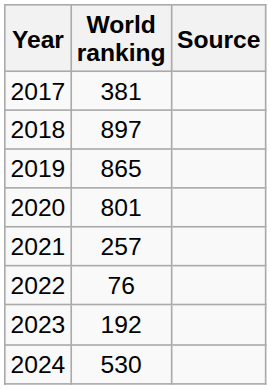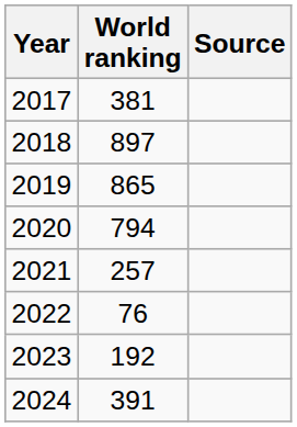 <table class="wikitable" style="text-align:center; font-size: 95%;">
 <tr>
 <th>Year</th>
 <th>World<br>ranking</th>
 <th>Source</th>
 </tr>
 <tr>
 <td>2017</td>
 <td>381</td>
 <td></td>
 </tr>
 <tr>
 <td>2018</td>
 <td>897</td>
 <td></td>
 </tr>
 <tr>
 <td>2019</td>
 <td>865</td>
 <td></td>
 </tr>
 <tr>
 <td>2020</td>
-<td>801</td>
+<td>794</td>
 <td></td>
 </tr>
 <tr>
 <td>2021</td>
 <td>257</td>
 <td></td>
 </tr>
 <tr>
 <td>2022</td>
 <td>76</td>
 <td></td>
 </tr>
 <tr>
 <td>2023</td>
 <td>192</td>
 <td></td>
 </tr>
 <tr>
 <td>2024</td>
-<td>530</td>
+<td>391</td>
 <td></td>
 </tr>
 </table>
